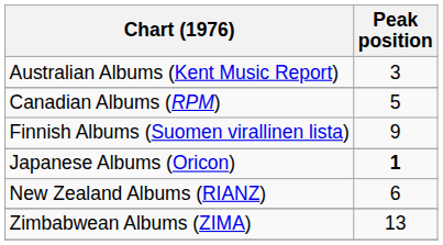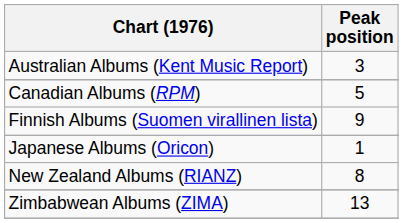 <table class="wikitable sortable plainrowheaders">
 <tr>
 <th>Chart (1976)</th>
 <th>Peak<br>position</th>
 </tr>
 <tr>
 <td>Australian Albums (<a href='#'>Kent Music Report</a>)</td>
 <td style="text-align:center;">3</td>
 </tr>
 <tr>
 </tr>
 <tr>
 <td>Canadian Albums (<em><a href='#'>RPM</a></em>)</td>
 <td style="text-align:center;">5</td>
 </tr>
 <tr>
 <td align="left">Finnish Albums (<a href='#'>Suomen virallinen lista</a>)</td>
 <td style="text-align:center;">9</td>
 </tr>
 <tr>
 </tr>
 <tr>
 <td>Japanese Albums (<a href='#'>Oricon</a>)</td>
-<td style="text-align:center;"><strong>1</strong></td>
+<td style="text-align:center;">1</td>
 </tr>
 <tr>
 <td>New Zealand Albums (<a href='#'>RIANZ</a>)</td>
-<td style="text-align:center;">6</td>
+<td style="text-align:center;">8</td>
 </tr>
 <tr>
 </tr>
 <tr>
 </tr>
 <tr>
 </tr>
 <tr>
 </tr>
 <tr>
 <td>Zimbabwean Albums (<a href='#'>ZIMA</a>)</td>
 <td style="text-align:center;">13</td>
 </tr>
 <tr>
 </tr>
 </table>
